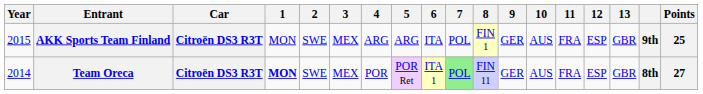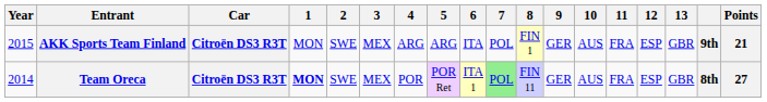 <table class="wikitable" style="text-align:center; font-size:85%">
 <tr>
 <th>Year</th>
 <th>Entrant</th>
 <th>Car</th>
 <th>1</th>
 <th>2</th>
 <th>3</th>
 <th>4</th>
 <th>5</th>
 <th>6</th>
 <th>7</th>
 <th>8</th>
 <th>9</th>
 <th>10</th>
 <th>11</th>
 <th>12</th>
 <th>13</th>
 <th></th>
 <th>Points</th>
 </tr>
 <tr>
 <td><a href='#'>2015</a></td>
 <th nowrap><a href='#'>AKK Sports Team Finland</a></th>
 <th nowrap><a href='#'>Citroën DS3 R3T</a></th>
 <td><a href='#'>MON</a></td>
 <td><a href='#'>SWE</a></td>
 <td><a href='#'>MEX</a></td>
 <td><a href='#'>ARG</a></td>
 <td><a href='#'>ARG</a></td>
 <td><a href='#'>ITA</a></td>
 <td><a href='#'>POL</a></td>
 <td style="background:#FFFFBF;"><a href='#'>FIN</a><br><small>1</small></td>
 <td><a href='#'>GER</a></td>
 <td><a href='#'>AUS</a></td>
 <td><a href='#'>FRA</a></td>
 <td><a href='#'>ESP</a></td>
 <td><a href='#'>GBR</a></td>
 <th>9th</th>
-<th>25</th>
+<th>21</th>
 </tr>
 <tr>
 <td><a href='#'>2014</a></td>
 <th nowrap><a href='#'>Team Oreca</a></th>
 <th nowrap><a href='#'>Citroën DS3 R3T</a></th>
 <td><strong><a href='#'>MON</a></strong></td>
 <td><a href='#'>SWE</a></td>
 <td><a href='#'>MEX</a></td>
 <td><a href='#'>POR</a></td>
 <td style="background:#EFCFFF;"><a href='#'>POR</a><br><small>Ret</small></td>
 <td style="background:#FFFFBF;"><a href='#'>ITA</a><br><small>1</small></td>
 <td style="background: lightgreen;"><a href='#'>POL</a></td>
 <td style="background:#CFCFFF;"><a href='#'>FIN</a><br><small>11</small></td>
 <td><a href='#'>GER</a></td>
 <td><a href='#'>AUS</a></td>
 <td><a href='#'>FRA</a></td>
 <td><a href='#'>ESP</a></td>
 <td><a href='#'>GBR</a></td>
 <th>8th</th>
 <th>27</th>
 </tr>
 </table>
